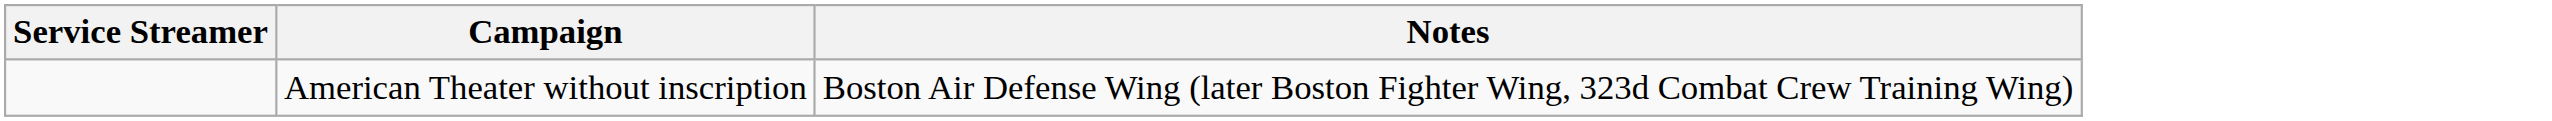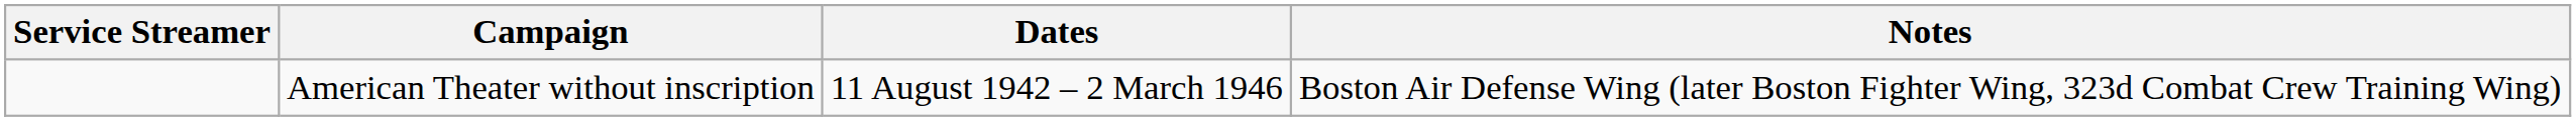 <table class="wikitable">
 <tr>
 <th>Service Streamer</th>
 <th>Campaign</th>
+<th>Dates</th>
 <th>Notes</th>
 </tr>
 <tr>
 <td></td>
 <td>American Theater without inscription</td>
+<td>11 August 1942 – 2 March 1946</td>
 <td>Boston Air Defense Wing (later Boston Fighter Wing, 323d Combat Crew Training Wing)</td>
 </tr>
 </table>
